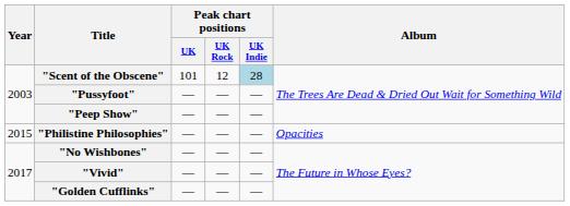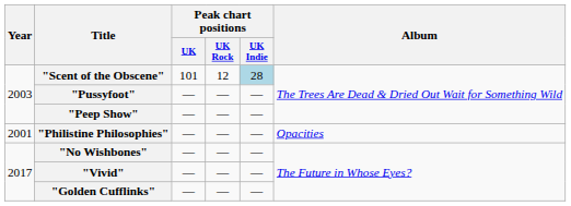 <table class="wikitable plainrowheaders" style="text-align:left;">
 <tr>
 <th scope="col" rowspan="2">Year</th>
 <th scope="col" rowspan="2">Title</th>
 <th scope="col" colspan="3">Peak chart positions</th>
 <th scope="col" rowspan="2">Album</th>
 </tr>
 <tr>
 <th scope="col" style="width:3em;font-size:80%;"><a href='#'>UK</a></th>
 <th scope="col" style="width:3em;font-size:80%;"><a href='#'>UK<br>Rock</a></th>
 <th scope="col" style="width:3em;font-size:80%;"><a href='#'>UK<br>Indie</a></th>
 </tr>
 <tr>
 <td rowspan="3">2003</td>
 <th scope="row">"Scent of the Obscene"</th>
 <td style="text-align:center;">101</td>
 <td style="text-align:center;">12</td>
 <td style="background: lightblue; text-align:center;">28</td>
 <td rowspan="3"><em><a href='#'>The Trees Are Dead & Dried Out Wait for Something Wild</a></em></td>
 </tr>
 <tr>
 <th scope="row">"Pussyfoot"</th>
 <td style="text-align:center;">—</td>
 <td style="text-align:center;">—</td>
 <td style="text-align:center;">—</td>
 </tr>
 <tr>
 <th scope="row">"Peep Show"</th>
 <td style="text-align:center;">—</td>
 <td style="text-align:center;">—</td>
 <td style="text-align:center;">—</td>
 </tr>
 <tr>
-<td>2015</td>
+<td>2001</td>
 <th scope="row">"Philistine Philosophies"</th>
 <td style="text-align:center;">—</td>
 <td style="text-align:center;">—</td>
 <td style="text-align:center;">—</td>
 <td><em><a href='#'>Opacities</a></em></td>
 </tr>
 <tr>
 <td rowspan="3">2017</td>
 <th scope="row">"No Wishbones"</th>
 <td style="text-align:center;">—</td>
 <td style="text-align:center;">—</td>
 <td style="text-align:center;">—</td>
 <td rowspan="3"><em><a href='#'>The Future in Whose Eyes?</a></em></td>
 </tr>
 <tr>
 <th scope="row">"Vivid"</th>
 <td style="text-align:center;">—</td>
 <td style="text-align:center;">—</td>
 <td style="text-align:center;">—</td>
 </tr>
 <tr>
 <th scope="row">"Golden Cufflinks"</th>
 <td style="text-align:center;">—</td>
 <td style="text-align:center;">—</td>
 <td style="text-align:center;">—</td>
 </tr>
 </table>
